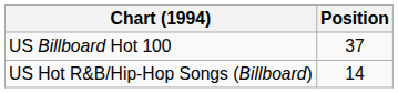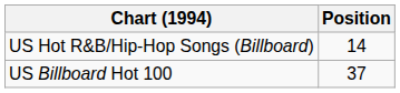 <table class="wikitable sortable">
 <tr>
 <th>Chart (1994)</th>
 <th>Position</th>
 </tr>
 <tr>
+<td>US Hot R&B/Hip-Hop Songs (<em>Billboard</em>)</td>
+<td align="center">14</td>
+</tr>
+<tr>
 <td>US <em>Billboard</em> Hot 100</td>
 <td align="center">37</td>
 </tr>
-<tr>
-<td>US Hot R&B/Hip-Hop Songs (<em>Billboard</em>)</td>
-<td align="center">14</td>
-</tr>
 </table>
